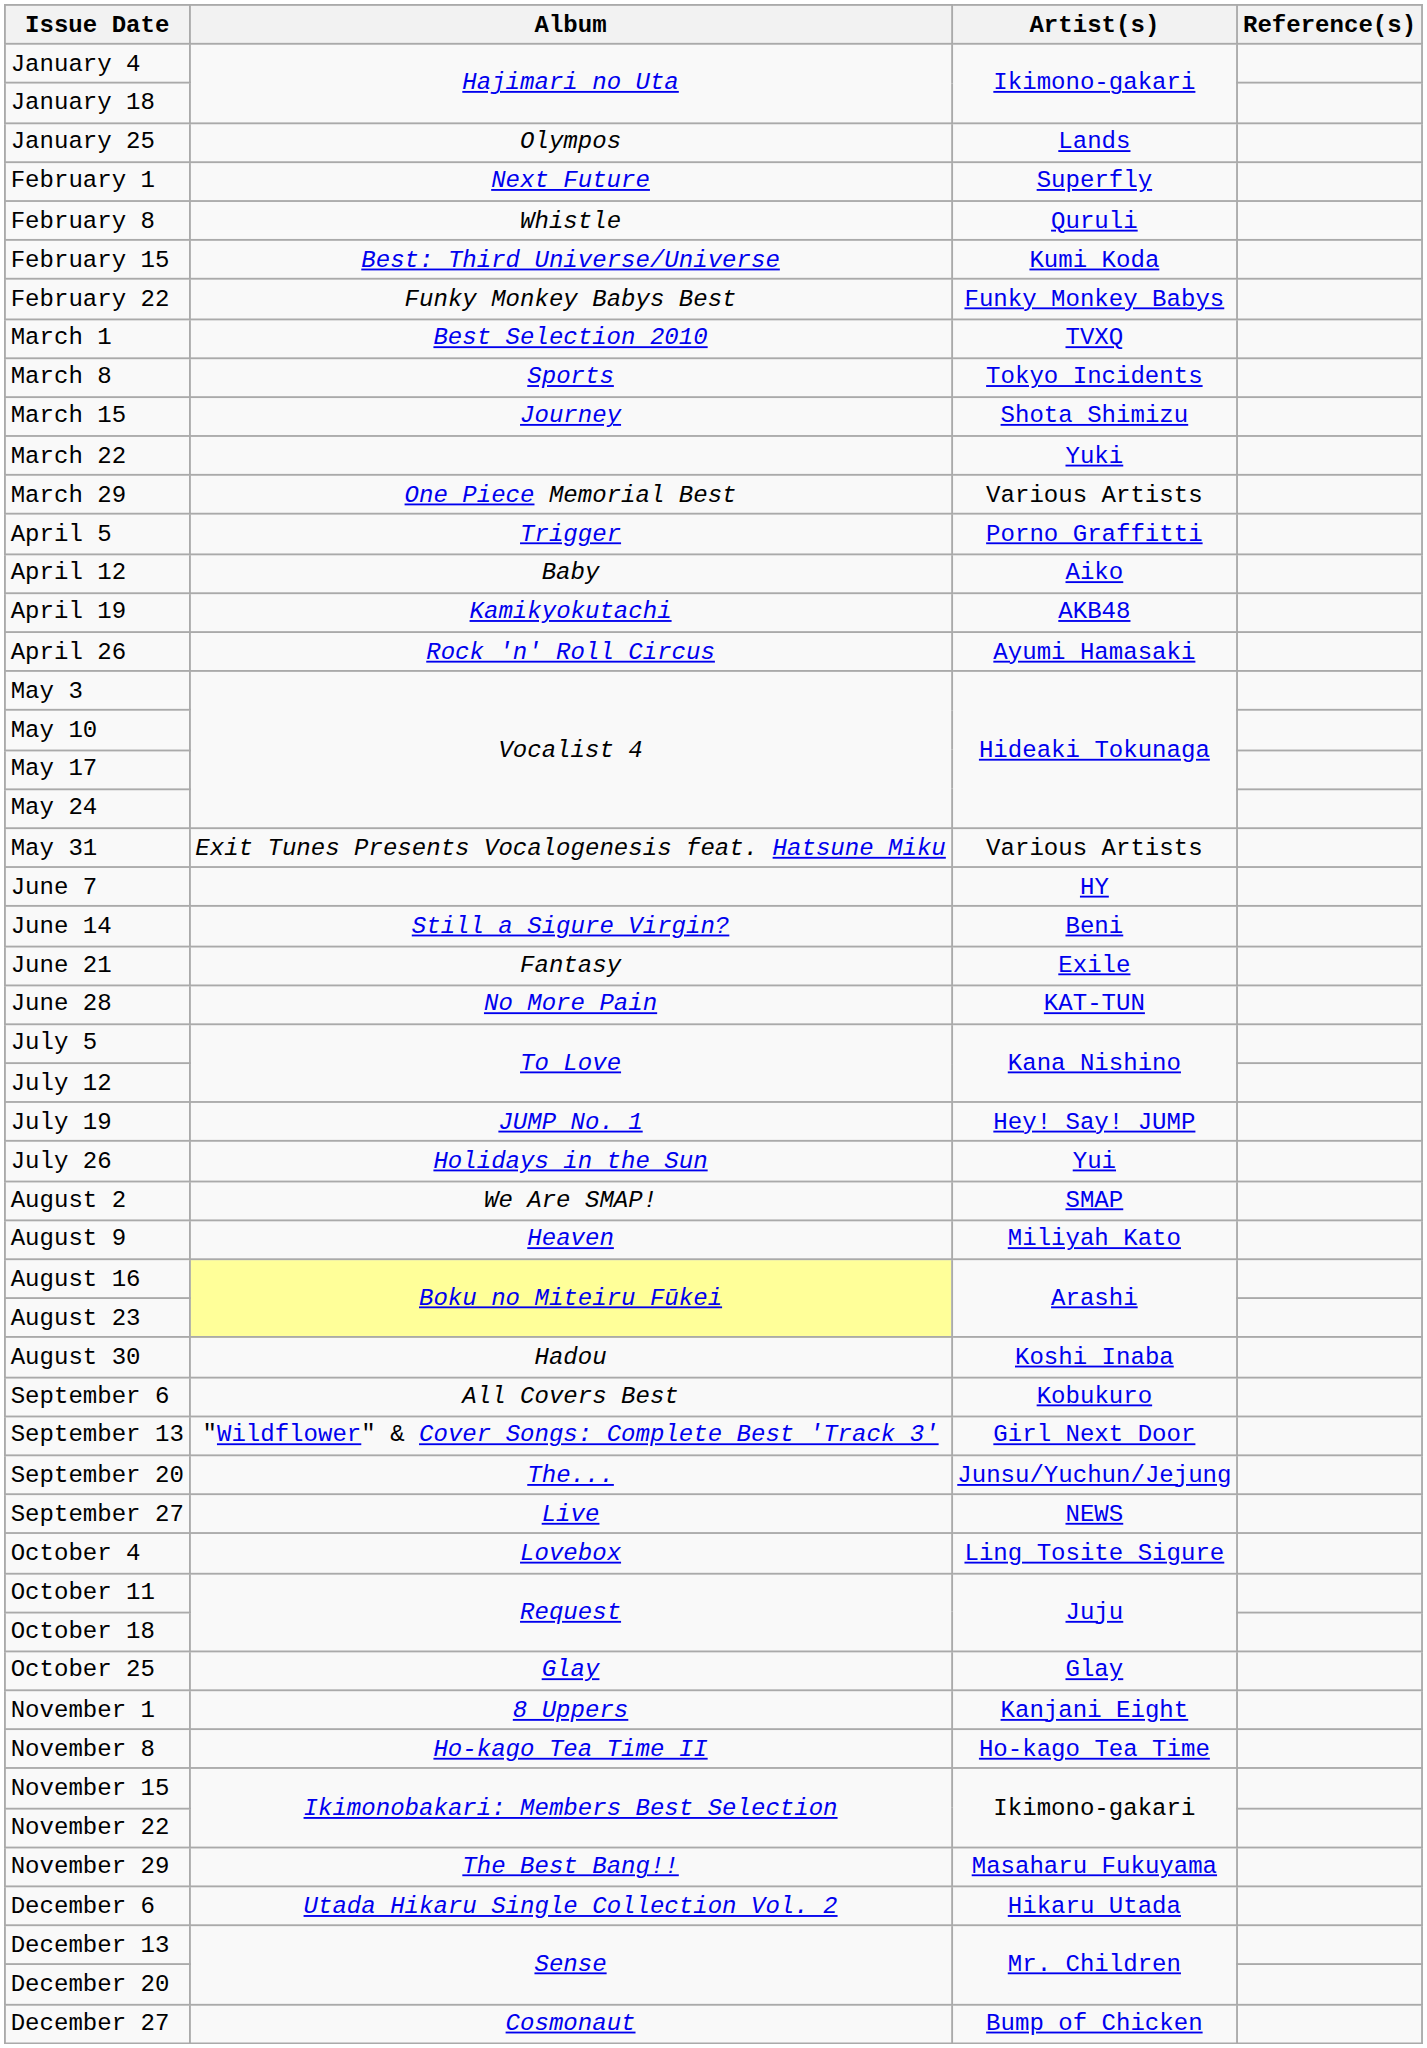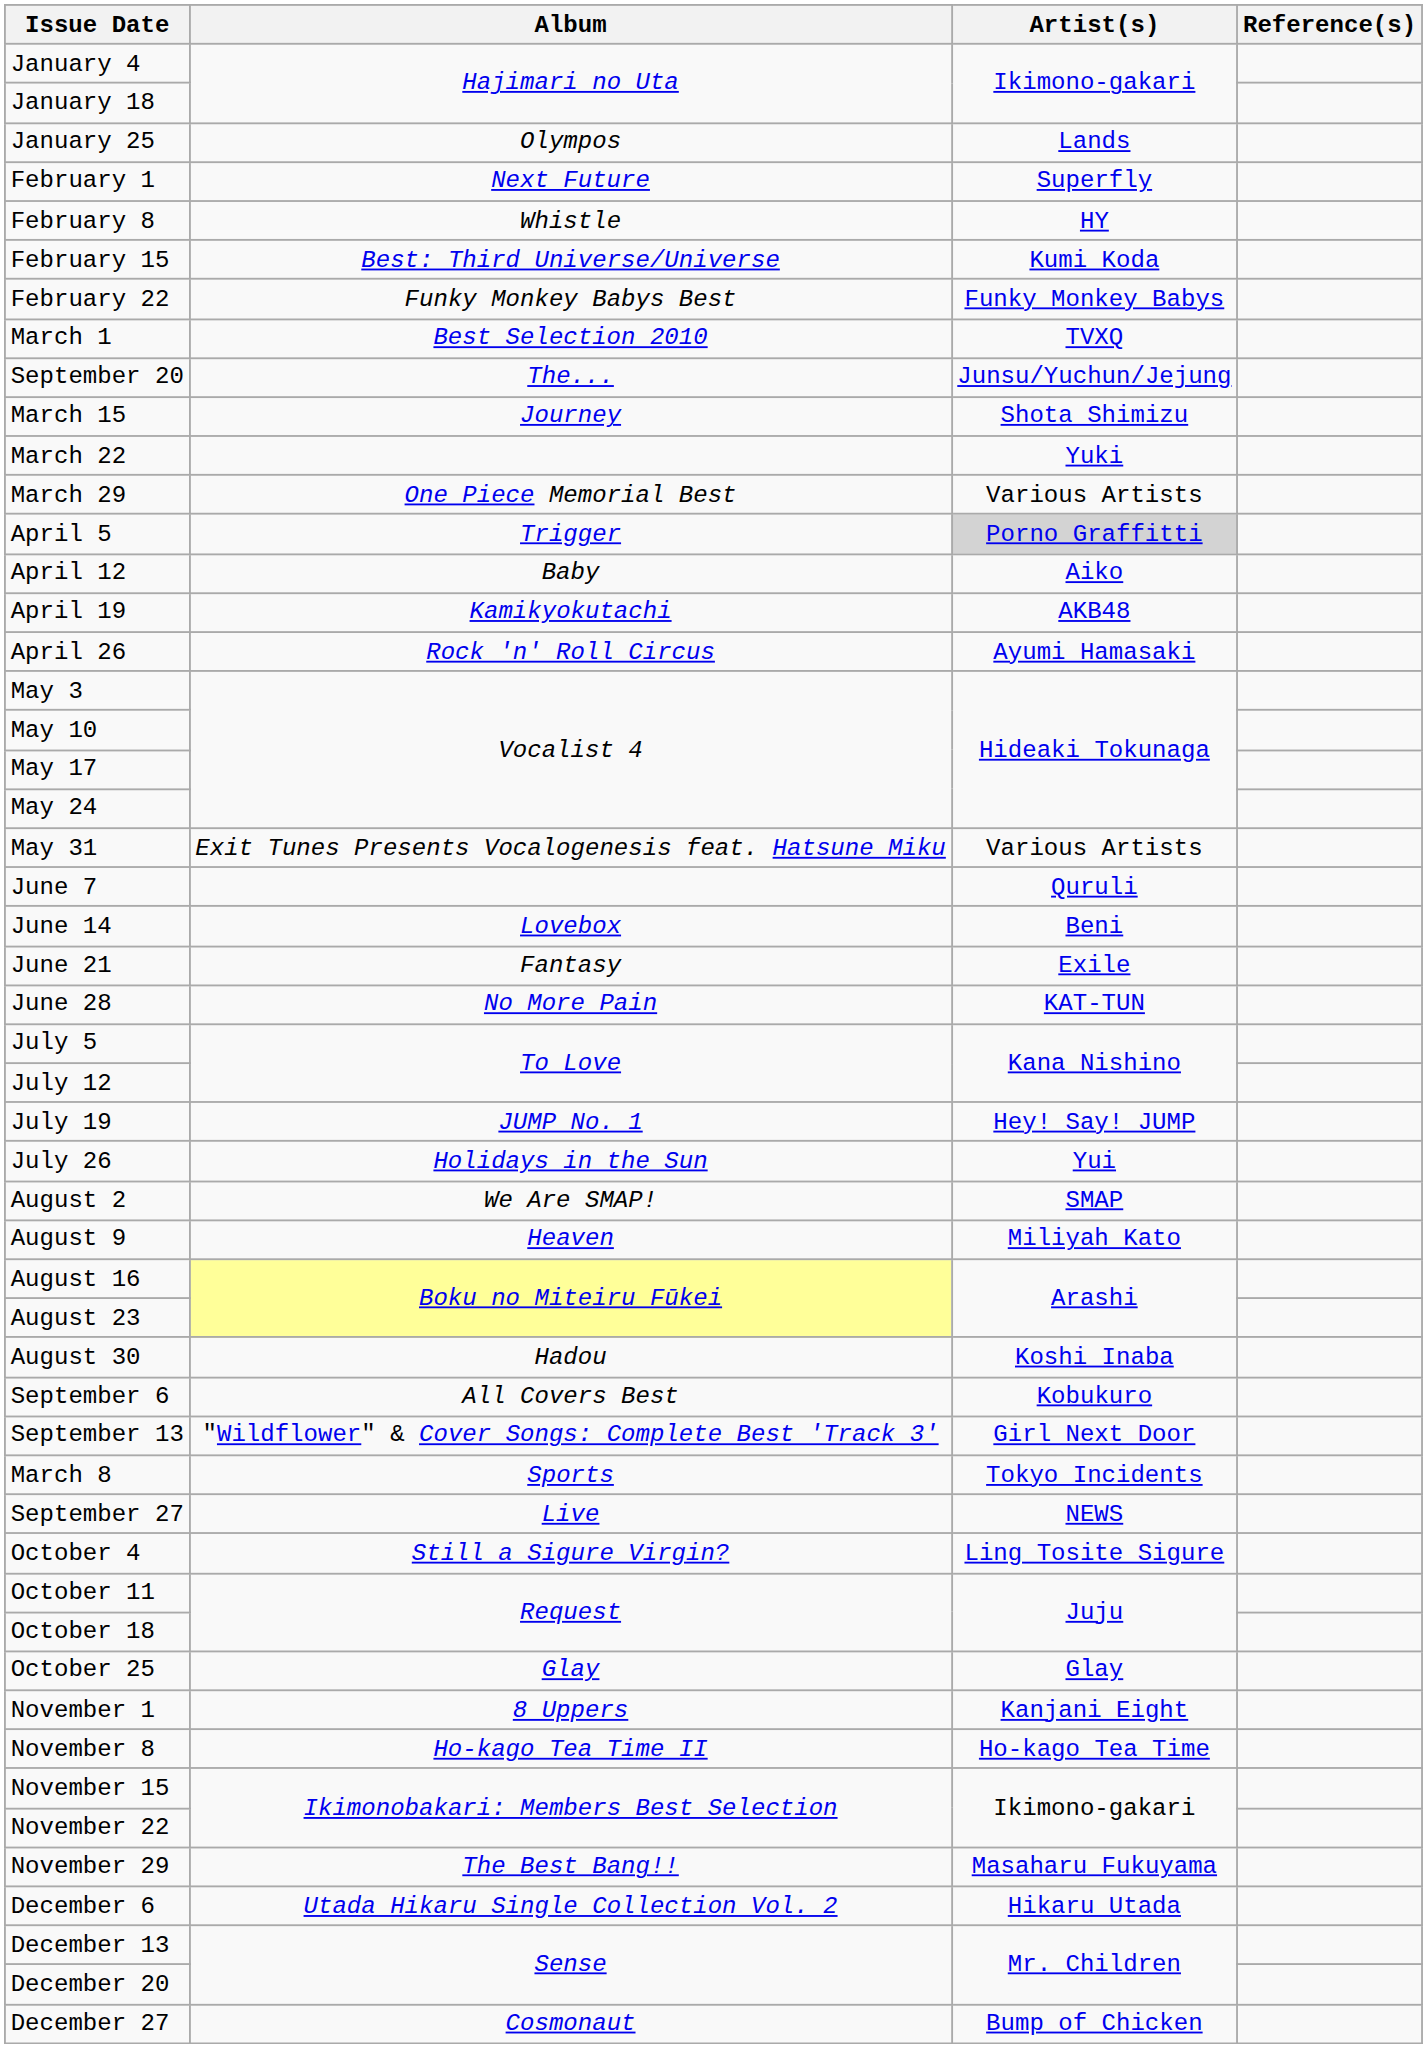 <table class="wikitable">
 <tr>
 <th style="text-align: center;">Issue Date</th>
 <th style="text-align: center;">Album</th>
 <th style="text-align: center;">Artist(s)</th>
 <th style="text-align: center;">Reference(s)</th>
 </tr>
 <tr>
 <td>January 4</td>
 <td style="text-align: center;" rowspan="2"><em><a href='#'>Hajimari no Uta</a></em></td>
 <td style="text-align: center;" rowspan="2"><a href='#'>Ikimono-gakari</a></td>
 <td style="text-align: center;"></td>
 </tr>
 <tr>
 <td>January 18</td>
 <td style="text-align: center;"></td>
 </tr>
 <tr>
 <td>January 25</td>
 <td style="text-align: center;"><em>Olympos</em></td>
 <td style="text-align: center;"><a href='#'>Lands</a></td>
 <td style="text-align: center;"></td>
 </tr>
 <tr>
 <td>February 1</td>
 <td style="text-align: center;"><em><a href='#'>Next Future</a></em></td>
 <td style="text-align: center;"><a href='#'>Superfly</a></td>
 <td style="text-align: center;"></td>
 </tr>
 <tr>
 <td>February 8</td>
 <td style="text-align: center;"><em>Whistle</em></td>
-<td style="text-align: center;"><a href='#'>Quruli</a></td>
+<td style="text-align: center;"><a href='#'>HY</a></td>
 <td style="text-align: center;"></td>
 </tr>
 <tr>
 <td>February 15</td>
 <td style="text-align: center;"><em><a href='#'>Best: Third Universe/Universe</a></em></td>
 <td style="text-align: center;"><a href='#'>Kumi Koda</a></td>
 <td style="text-align: center;"></td>
 </tr>
 <tr>
 <td>February 22</td>
 <td style="text-align: center;"><em>Funky Monkey Babys Best</em></td>
 <td style="text-align: center;"><a href='#'>Funky Monkey Babys</a></td>
 <td style="text-align: center;"></td>
 </tr>
 <tr>
 <td>March 1</td>
 <td style="text-align: center;"><em><a href='#'>Best Selection 2010</a></em></td>
 <td style="text-align: center;"><a href='#'>TVXQ</a></td>
 <td style="text-align: center;"></td>
 </tr>
 <tr>
-<td>March 8</td>
-<td style="text-align: center;"><em><a href='#'>Sports</a></em></td>
-<td style="text-align: center;"><a href='#'>Tokyo Incidents</a></td>
+<td>September 20</td>
+<td style="text-align: center;"><em><a href='#'>The...</a></em></td>
+<td style="text-align: center;"><a href='#'>Junsu/Yuchun/Jejung</a></td>
 <td style="text-align: center;"></td>
 </tr>
 <tr>
 <td>March 15</td>
 <td style="text-align: center;"><em><a href='#'>Journey</a></em></td>
 <td style="text-align: center;"><a href='#'>Shota Shimizu</a></td>
 <td style="text-align: center;"></td>
 </tr>
 <tr>
 <td>March 22</td>
 <td style="text-align: center;"></td>
 <td style="text-align: center;"><a href='#'>Yuki</a></td>
 <td style="text-align: center;"></td>
 </tr>
 <tr>
 <td>March 29</td>
 <td style="text-align: center;"><em><a href='#'>One Piece</a> Memorial Best</em></td>
 <td style="text-align: center;">Various Artists</td>
 <td style="text-align: center;"></td>
 </tr>
 <tr>
 <td>April 5</td>
 <td style="text-align: center;"><em><a href='#'>Trigger</a></em></td>
-<td style="text-align: center;"><a href='#'>Porno Graffitti</a></td>
+<td style="background: lightgrey; text-align: center;"><a href='#'>Porno Graffitti</a></td>
 <td style="text-align: center;"></td>
 </tr>
 <tr>
 <td>April 12</td>
 <td style="text-align: center;"><em>Baby</em></td>
 <td style="text-align: center;"><a href='#'>Aiko</a></td>
 <td style="text-align: center;"></td>
 </tr>
 <tr>
 <td>April 19</td>
 <td style="text-align: center;"><em><a href='#'>Kamikyokutachi</a></em></td>
 <td style="text-align: center;"><a href='#'>AKB48</a></td>
 <td style="text-align: center;"></td>
 </tr>
 <tr>
 <td>April 26</td>
 <td style="text-align: center;"><em><a href='#'>Rock 'n' Roll Circus</a></em></td>
 <td style="text-align: center;"><a href='#'>Ayumi Hamasaki</a></td>
 <td style="text-align: center;"></td>
 </tr>
 <tr>
 <td>May 3</td>
 <td style="text-align: center;" rowspan="4"><em>Vocalist 4</em></td>
 <td style="text-align: center;" rowspan="4"><a href='#'>Hideaki Tokunaga</a></td>
 <td style="text-align: center;"></td>
 </tr>
 <tr>
 <td>May 10</td>
 <td style="text-align: center;"></td>
 </tr>
 <tr>
 <td>May 17</td>
 <td style="text-align: center;"></td>
 </tr>
 <tr>
 <td>May 24</td>
 <td style="text-align: center;"></td>
 </tr>
 <tr>
 <td>May 31</td>
 <td style="text-align: center;"><em>Exit Tunes Presents Vocalogenesis feat. <a href='#'>Hatsune Miku</a></em></td>
 <td style="text-align: center;">Various Artists</td>
 <td style="text-align: center;"></td>
 </tr>
 <tr>
 <td>June 7</td>
 <td style="text-align: center;"></td>
-<td style="text-align: center;"><a href='#'>HY</a></td>
+<td style="text-align: center;"><a href='#'>Quruli</a></td>
 <td style="text-align: center;"></td>
 </tr>
 <tr>
 <td>June 14</td>
-<td style="text-align: center;"><em><a href='#'>Still a Sigure Virgin?</a></em></td>
+<td style="text-align: center;"><em><a href='#'>Lovebox</a></em></td>
 <td style="text-align: center;"><a href='#'>Beni</a></td>
 <td style="text-align: center;"></td>
 </tr>
 <tr>
 <td>June 21</td>
 <td style="text-align: center;"><em>Fantasy</em></td>
 <td style="text-align: center;"><a href='#'>Exile</a></td>
 <td style="text-align: center;"></td>
 </tr>
 <tr>
 <td>June 28</td>
 <td style="text-align: center;"><em><a href='#'>No More Pain</a></em></td>
 <td style="text-align: center;"><a href='#'>KAT-TUN</a></td>
 <td style="text-align: center;"></td>
 </tr>
 <tr>
 <td>July 5</td>
 <td style="text-align: center;" rowspan="2"><em><a href='#'>To Love</a></em></td>
 <td style="text-align: center;" rowspan="2"><a href='#'>Kana Nishino</a></td>
 <td style="text-align: center;"></td>
 </tr>
 <tr>
 <td>July 12</td>
 <td style="text-align: center;"></td>
 </tr>
 <tr>
 <td>July 19</td>
 <td style="text-align: center;"><em><a href='#'>JUMP No. 1</a></em></td>
 <td style="text-align: center;"><a href='#'>Hey! Say! JUMP</a></td>
 <td style="text-align: center;"></td>
 </tr>
 <tr>
 <td>July 26</td>
 <td style="text-align: center;"><em><a href='#'>Holidays in the Sun</a></em></td>
 <td style="text-align: center;"><a href='#'>Yui</a></td>
 <td style="text-align: center;"></td>
 </tr>
 <tr>
 <td>August 2</td>
 <td style="text-align: center;"><em>We Are SMAP!</em></td>
 <td style="text-align: center;"><a href='#'>SMAP</a></td>
 <td style="text-align: center;"></td>
 </tr>
 <tr>
 <td>August 9</td>
 <td style="text-align: center;"><em><a href='#'>Heaven</a></em></td>
 <td style="text-align: center;"><a href='#'>Miliyah Kato</a></td>
 <td style="text-align: center;"></td>
 </tr>
 <tr>
 <td>August 16</td>
 <td bgcolor=#FFFF99 style="text-align: center;" rowspan="2"><em><a href='#'>Boku no Miteiru Fūkei</a></em> </td>
 <td style="text-align: center;" rowspan="2"><a href='#'>Arashi</a></td>
 <td style="text-align: center;"></td>
 </tr>
 <tr>
 <td>August 23</td>
 <td style="text-align: center;"></td>
 </tr>
 <tr>
 <td>August 30</td>
 <td style="text-align: center;"><em>Hadou</em></td>
 <td style="text-align: center;"><a href='#'>Koshi Inaba</a></td>
 <td style="text-align: center;"></td>
 </tr>
 <tr>
 <td>September 6</td>
 <td style="text-align: center;"><em>All Covers Best</em></td>
 <td style="text-align: center;"><a href='#'>Kobukuro</a></td>
 <td style="text-align: center;"></td>
 </tr>
 <tr>
 <td>September 13</td>
 <td style="text-align: center;">"<a href='#'>Wildflower</a>" & <em><a href='#'>Cover Songs: Complete Best 'Track 3'</a></em></td>
 <td style="text-align: center;"><a href='#'>Girl Next Door</a></td>
 <td style="text-align: center;"></td>
 </tr>
 <tr>
-<td>September 20</td>
-<td style="text-align: center;"><em><a href='#'>The...</a></em></td>
-<td style="text-align: center;"><a href='#'>Junsu/Yuchun/Jejung</a></td>
+<td>March 8</td>
+<td style="text-align: center;"><em><a href='#'>Sports</a></em></td>
+<td style="text-align: center;"><a href='#'>Tokyo Incidents</a></td>
 <td style="text-align: center;"></td>
 </tr>
 <tr>
 <td>September 27</td>
 <td style="text-align: center;"><em><a href='#'>Live</a></em></td>
 <td style="text-align: center;"><a href='#'>NEWS</a></td>
 <td style="text-align: center;"></td>
 </tr>
 <tr>
 <td>October 4</td>
-<td style="text-align: center;"><em><a href='#'>Lovebox</a></em></td>
+<td style="text-align: center;"><em><a href='#'>Still a Sigure Virgin?</a></em></td>
 <td style="text-align: center;"><a href='#'>Ling Tosite Sigure</a></td>
 <td style="text-align: center;"></td>
 </tr>
 <tr>
 <td>October 11</td>
 <td style="text-align: center;" rowspan="2"><em><a href='#'>Request</a></em></td>
 <td style="text-align: center;" rowspan="2"><a href='#'>Juju</a></td>
 <td style="text-align: center;"></td>
 </tr>
 <tr>
 <td>October 18</td>
 <td style="text-align: center;"></td>
 </tr>
 <tr>
 <td>October 25</td>
 <td style="text-align: center;"><em><a href='#'>Glay</a></em></td>
 <td style="text-align: center;"><a href='#'>Glay</a></td>
 <td style="text-align: center;"></td>
 </tr>
 <tr>
 <td>November 1</td>
 <td style="text-align: center;"><em><a href='#'>8 Uppers</a></em></td>
 <td style="text-align: center;"><a href='#'>Kanjani Eight</a></td>
 <td style="text-align: center;"></td>
 </tr>
 <tr>
 <td>November 8</td>
 <td style="text-align: center;"><em><a href='#'>Ho-kago Tea Time II</a></em></td>
 <td style="text-align: center;"><a href='#'>Ho-kago Tea Time</a></td>
 <td style="text-align: center;"></td>
 </tr>
 <tr>
 <td>November 15</td>
 <td style="text-align: center;" rowspan="2"><em><a href='#'>Ikimonobakari: Members Best Selection</a></em></td>
 <td style="text-align: center;" rowspan="2">Ikimono-gakari</td>
 <td style="text-align: center;"></td>
 </tr>
 <tr>
 <td>November 22</td>
 <td style="text-align: center;"></td>
 </tr>
 <tr>
 <td>November 29</td>
 <td style="text-align: center;"><em><a href='#'>The Best Bang!!</a></em></td>
 <td style="text-align: center;"><a href='#'>Masaharu Fukuyama</a></td>
 <td style="text-align: center;"></td>
 </tr>
 <tr>
 <td>December 6</td>
 <td style="text-align: center;"><em><a href='#'>Utada Hikaru Single Collection Vol. 2</a></em></td>
 <td style="text-align: center;"><a href='#'>Hikaru Utada</a></td>
 <td style="text-align: center;"></td>
 </tr>
 <tr>
 <td>December 13</td>
 <td style="text-align: center;" rowspan="2"><em><a href='#'>Sense</a></em></td>
 <td style="text-align: center;" rowspan="2"><a href='#'>Mr. Children</a></td>
 <td style="text-align: center;"></td>
 </tr>
 <tr>
 <td>December 20</td>
 <td style="text-align: center;"></td>
 </tr>
 <tr>
 <td>December 27</td>
 <td style="text-align: center;"><em><a href='#'>Cosmonaut</a></em></td>
 <td style="text-align: center;"><a href='#'>Bump of Chicken</a></td>
 <td style="text-align: center;"></td>
 </tr>
 <tr>
 </tr>
 </table>
